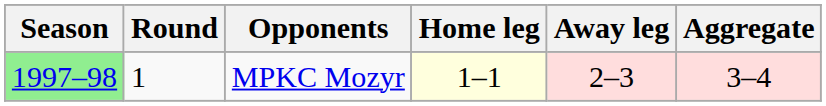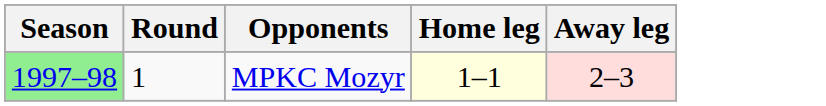 <table class="wikitable collapsible collapsed">
 <tr>
 <th>Season</th>
 <th>Round</th>
 <th>Opponents</th>
 <th>Home leg</th>
 <th>Away leg</th>
-<th>Aggregate</th>
 </tr>
 <tr>
 <td style="background: lightgreen;"><a href='#'>1997–98</a></td>
 <td>1</td>
 <td> <a href='#'>MPKC Mozyr</a></td>
 <td bgcolor="#ffffdd" align=center>1–1</td>
 <td bgcolor="#ffdddd" align=center>2–3</td>
-<td bgcolor="#ffdddd" align=center>3–4</td>
 </tr>
 </table>
